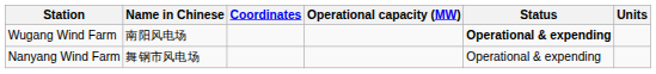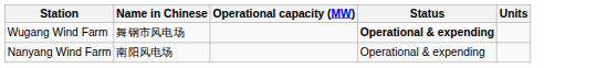 <table class="wikitable">
 <tr>
 <th>Station</th>
 <th>Name in Chinese</th>
-<th><a href='#'>Coordinates</a></th>
 <th>Operational capacity (<a href='#'>MW</a>)</th>
 <th>Status</th>
 <th>Units</th>
 </tr>
 <tr>
 <td>Wugang Wind Farm</td>
-<td>南阳风电场</td>
-<td></td>
+<td>舞钢市风电场</td>
 <td></td>
 <td><strong>Operational & expending</strong></td>
 <td></td>
 </tr>
 <tr>
 <td>Nanyang Wind Farm</td>
-<td>舞钢市风电场</td>
-<td></td>
+<td>南阳风电场</td>
 <td></td>
 <td>Operational & expending</td>
 <td></td>
 </tr>
 </table>
